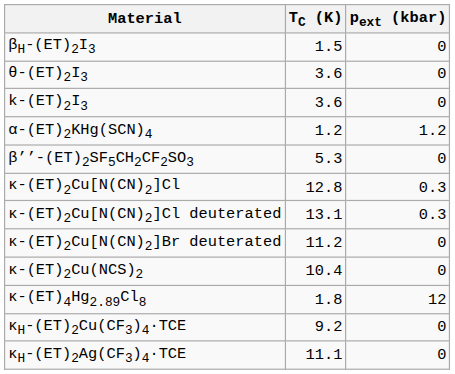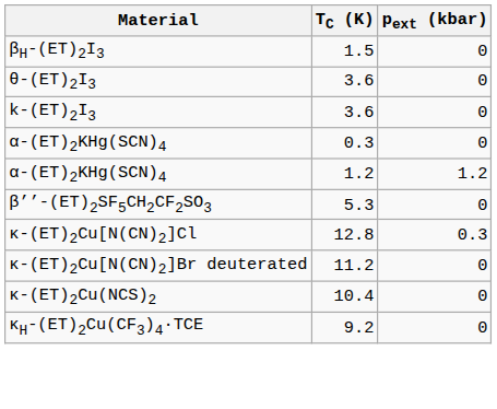 <table class="wikitable">
 <tr>
 <th>Material</th>
 <th>T<sub>C</sub> (K)</th>
 <th>p<sub>ext</sub> (kbar)</th>
 </tr>
 <tr>
 <td>β<sub>H</sub>-(ET)<sub>2</sub>I<sub>3</sub></td>
 <td align="right">1.5</td>
 <td align="right">0</td>
 </tr>
 <tr>
 <td>θ-(ET)<sub>2</sub>I<sub>3</sub></td>
 <td align="right">3.6</td>
 <td align="right">0</td>
 </tr>
 <tr>
 <td>k-(ET)<sub>2</sub>I<sub>3</sub></td>
 <td align="right">3.6</td>
 <td align="right">0</td>
 </tr>
 <tr>
 <td>α-(ET)<sub>2</sub>KHg(SCN)<sub>4</sub></td>
+<td align="right">0.3</td>
+<td align="right">0</td>
+</tr>
+<tr>
+<td>α-(ET)<sub>2</sub>KHg(SCN)<sub>4</sub></td>
 <td align="right">1.2</td>
 <td align="right">1.2</td>
 </tr>
 <tr>
 <td>β’’-(ET)<sub>2</sub>SF<sub>5</sub>CH<sub>2</sub>CF<sub>2</sub>SO<sub>3</sub></td>
 <td align="right">5.3</td>
 <td align="right">0</td>
 </tr>
 <tr>
 <td>κ-(ET)<sub>2</sub>Cu[N(CN)<sub>2</sub>]Cl</td>
 <td align="right">12.8</td>
 <td align="right">0.3</td>
 </tr>
 <tr>
-<td>κ-(ET)<sub>2</sub>Cu[N(CN)<sub>2</sub>]Cl deuterated</td>
-<td align="right">13.1</td>
-<td align="right">0.3</td>
-</tr>
-<tr>
 <td>κ-(ET)<sub>2</sub>Cu[N(CN)<sub>2</sub>]Br deuterated</td>
 <td align="right">11.2</td>
 <td align="right">0</td>
 </tr>
 <tr>
 <td>κ-(ET)<sub>2</sub>Cu(NCS)<sub>2</sub></td>
 <td align="right">10.4</td>
 <td align="right">0</td>
 </tr>
 <tr>
-<td>κ-(ET)<sub>4</sub>Hg<sub>2.89</sub>Cl<sub>8</sub></td>
-<td align="right">1.8</td>
-<td align="right">12</td>
-</tr>
-<tr>
 <td>κ<sub>H</sub>-(ET)<sub>2</sub>Cu(CF<sub>3</sub>)<sub>4</sub>·TCE</td>
 <td align="right">9.2</td>
 <td align="right">0</td>
 </tr>
-<tr>
-<td>κ<sub>H</sub>-(ET)<sub>2</sub>Ag(CF<sub>3</sub>)<sub>4</sub>·TCE</td>
-<td align="right">11.1</td>
-<td align="right">0</td>
-</tr>
 </table>
